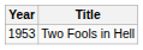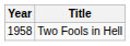 <table class="wikitable sortable">
 <tr>
 <th>Year</th>
 <th>Title</th>
 </tr>
 <tr>
-<td>1953</td>
+<td>1958</td>
 <td>Two Fools in Hell</td>
 </tr>
 </table>
